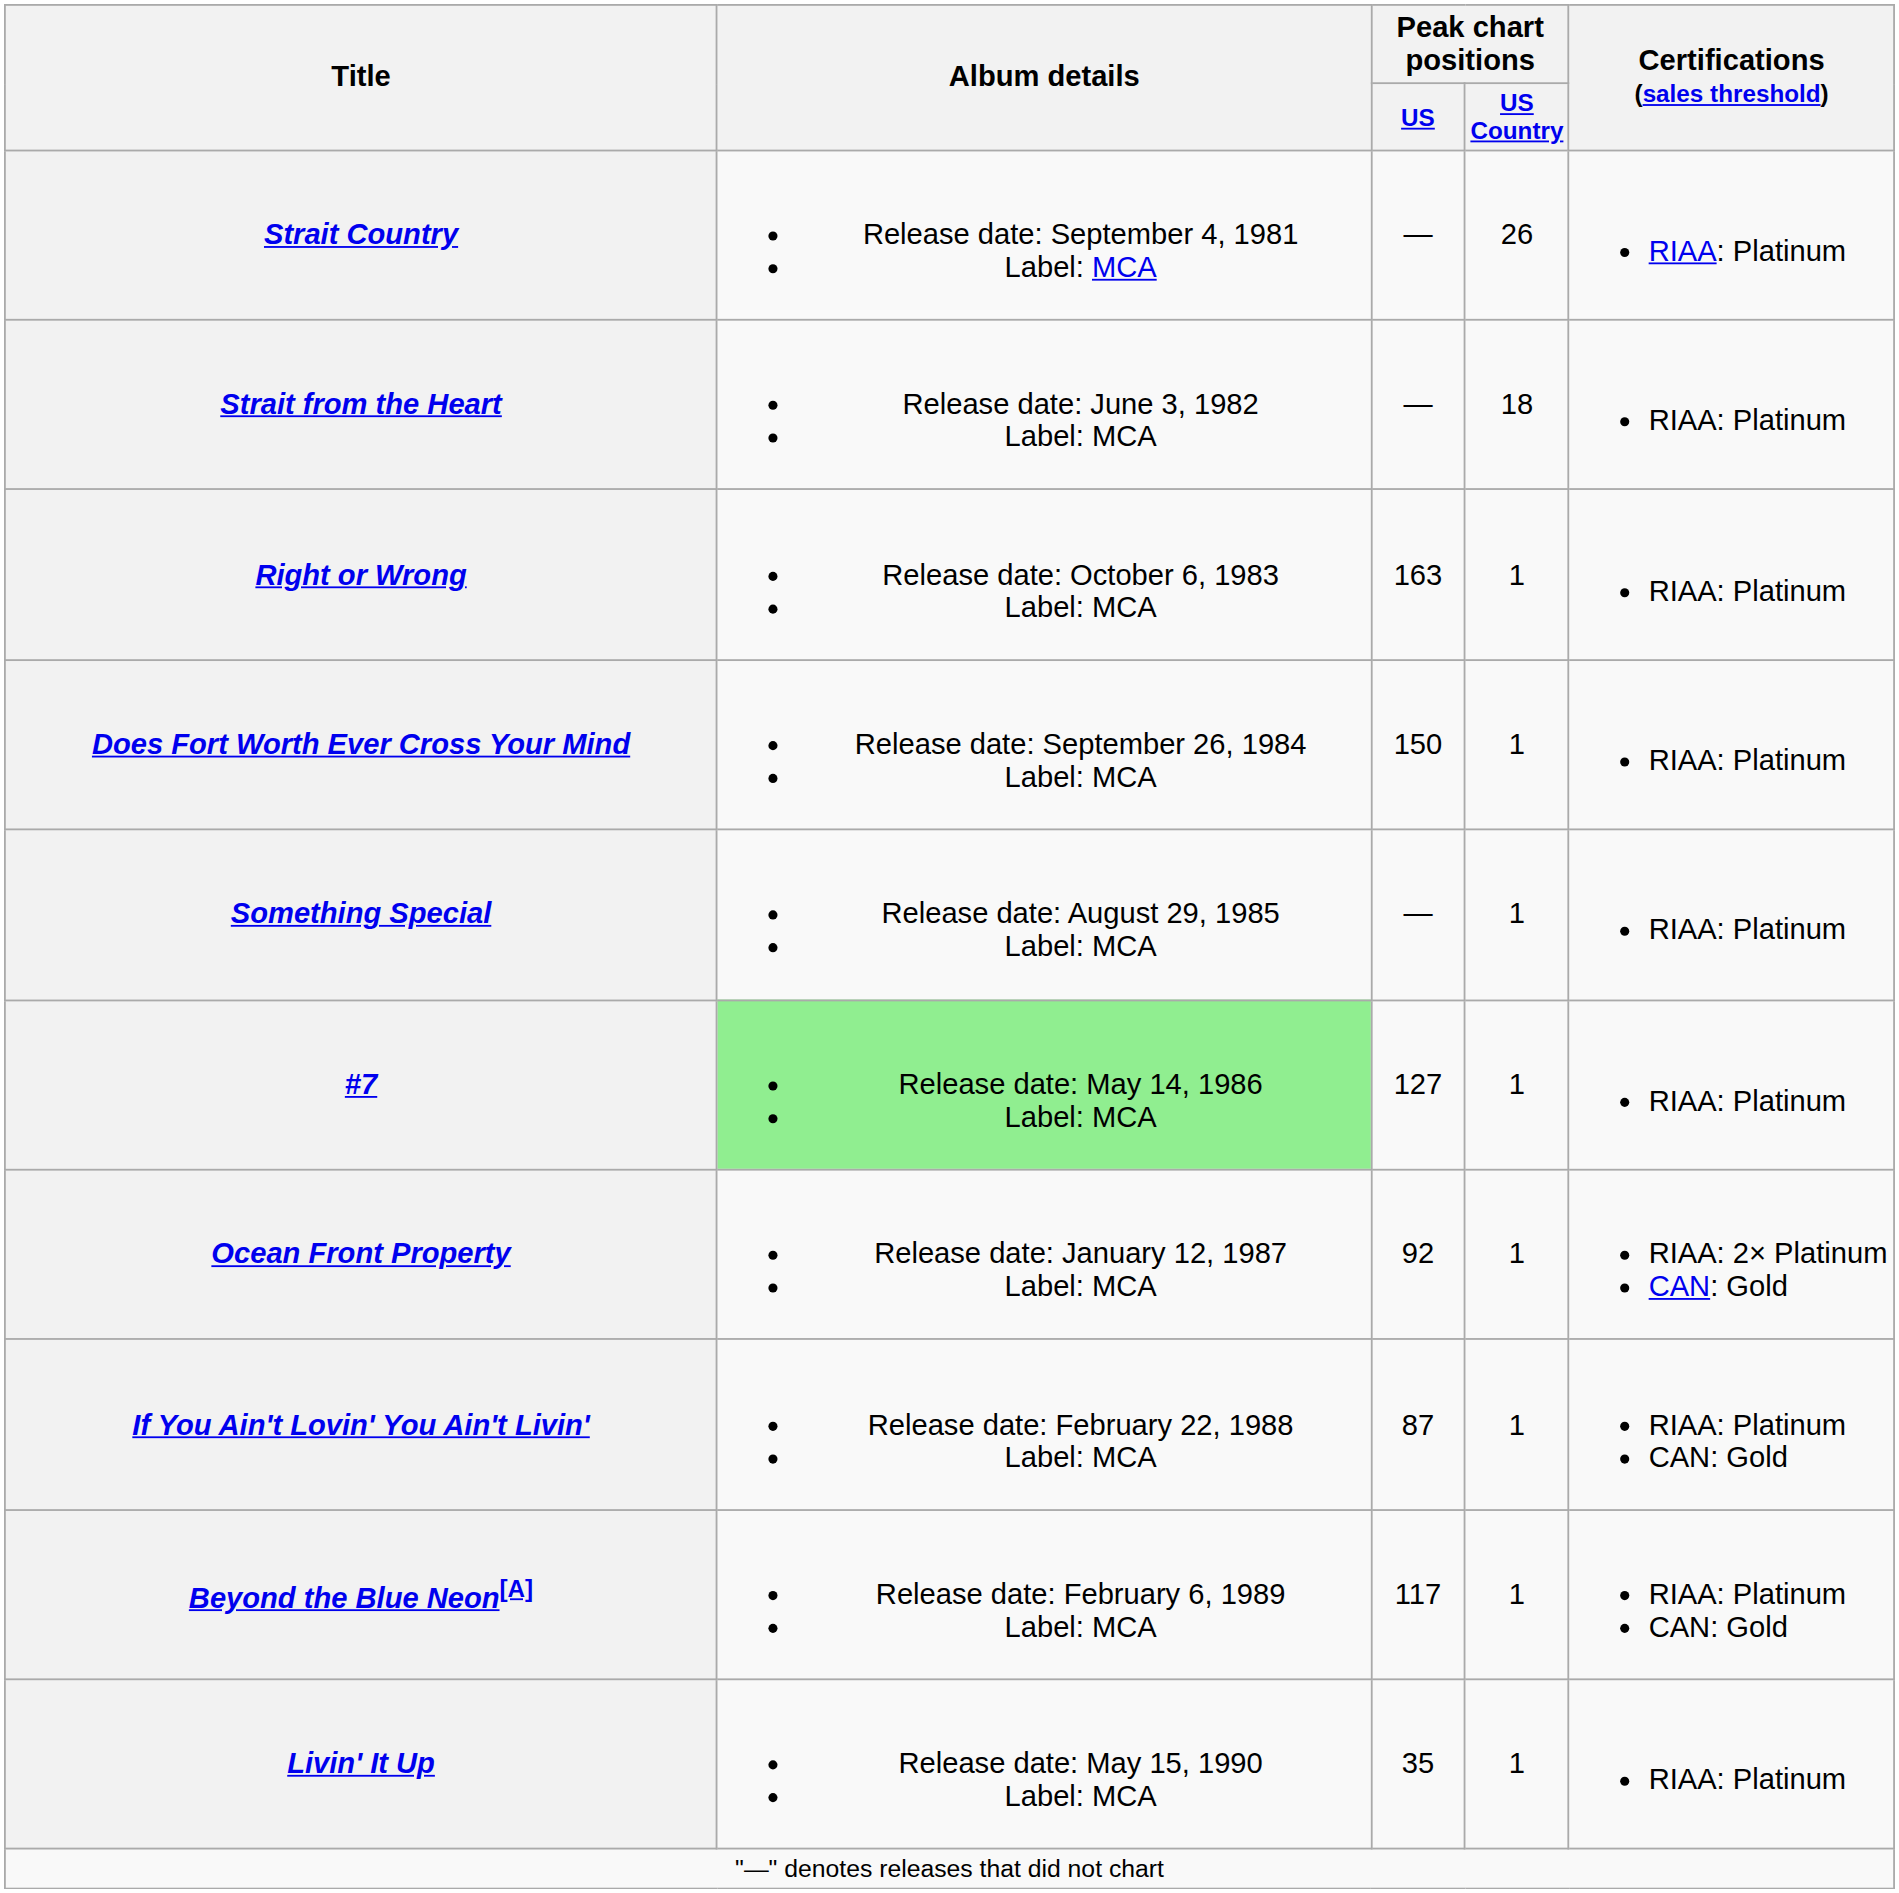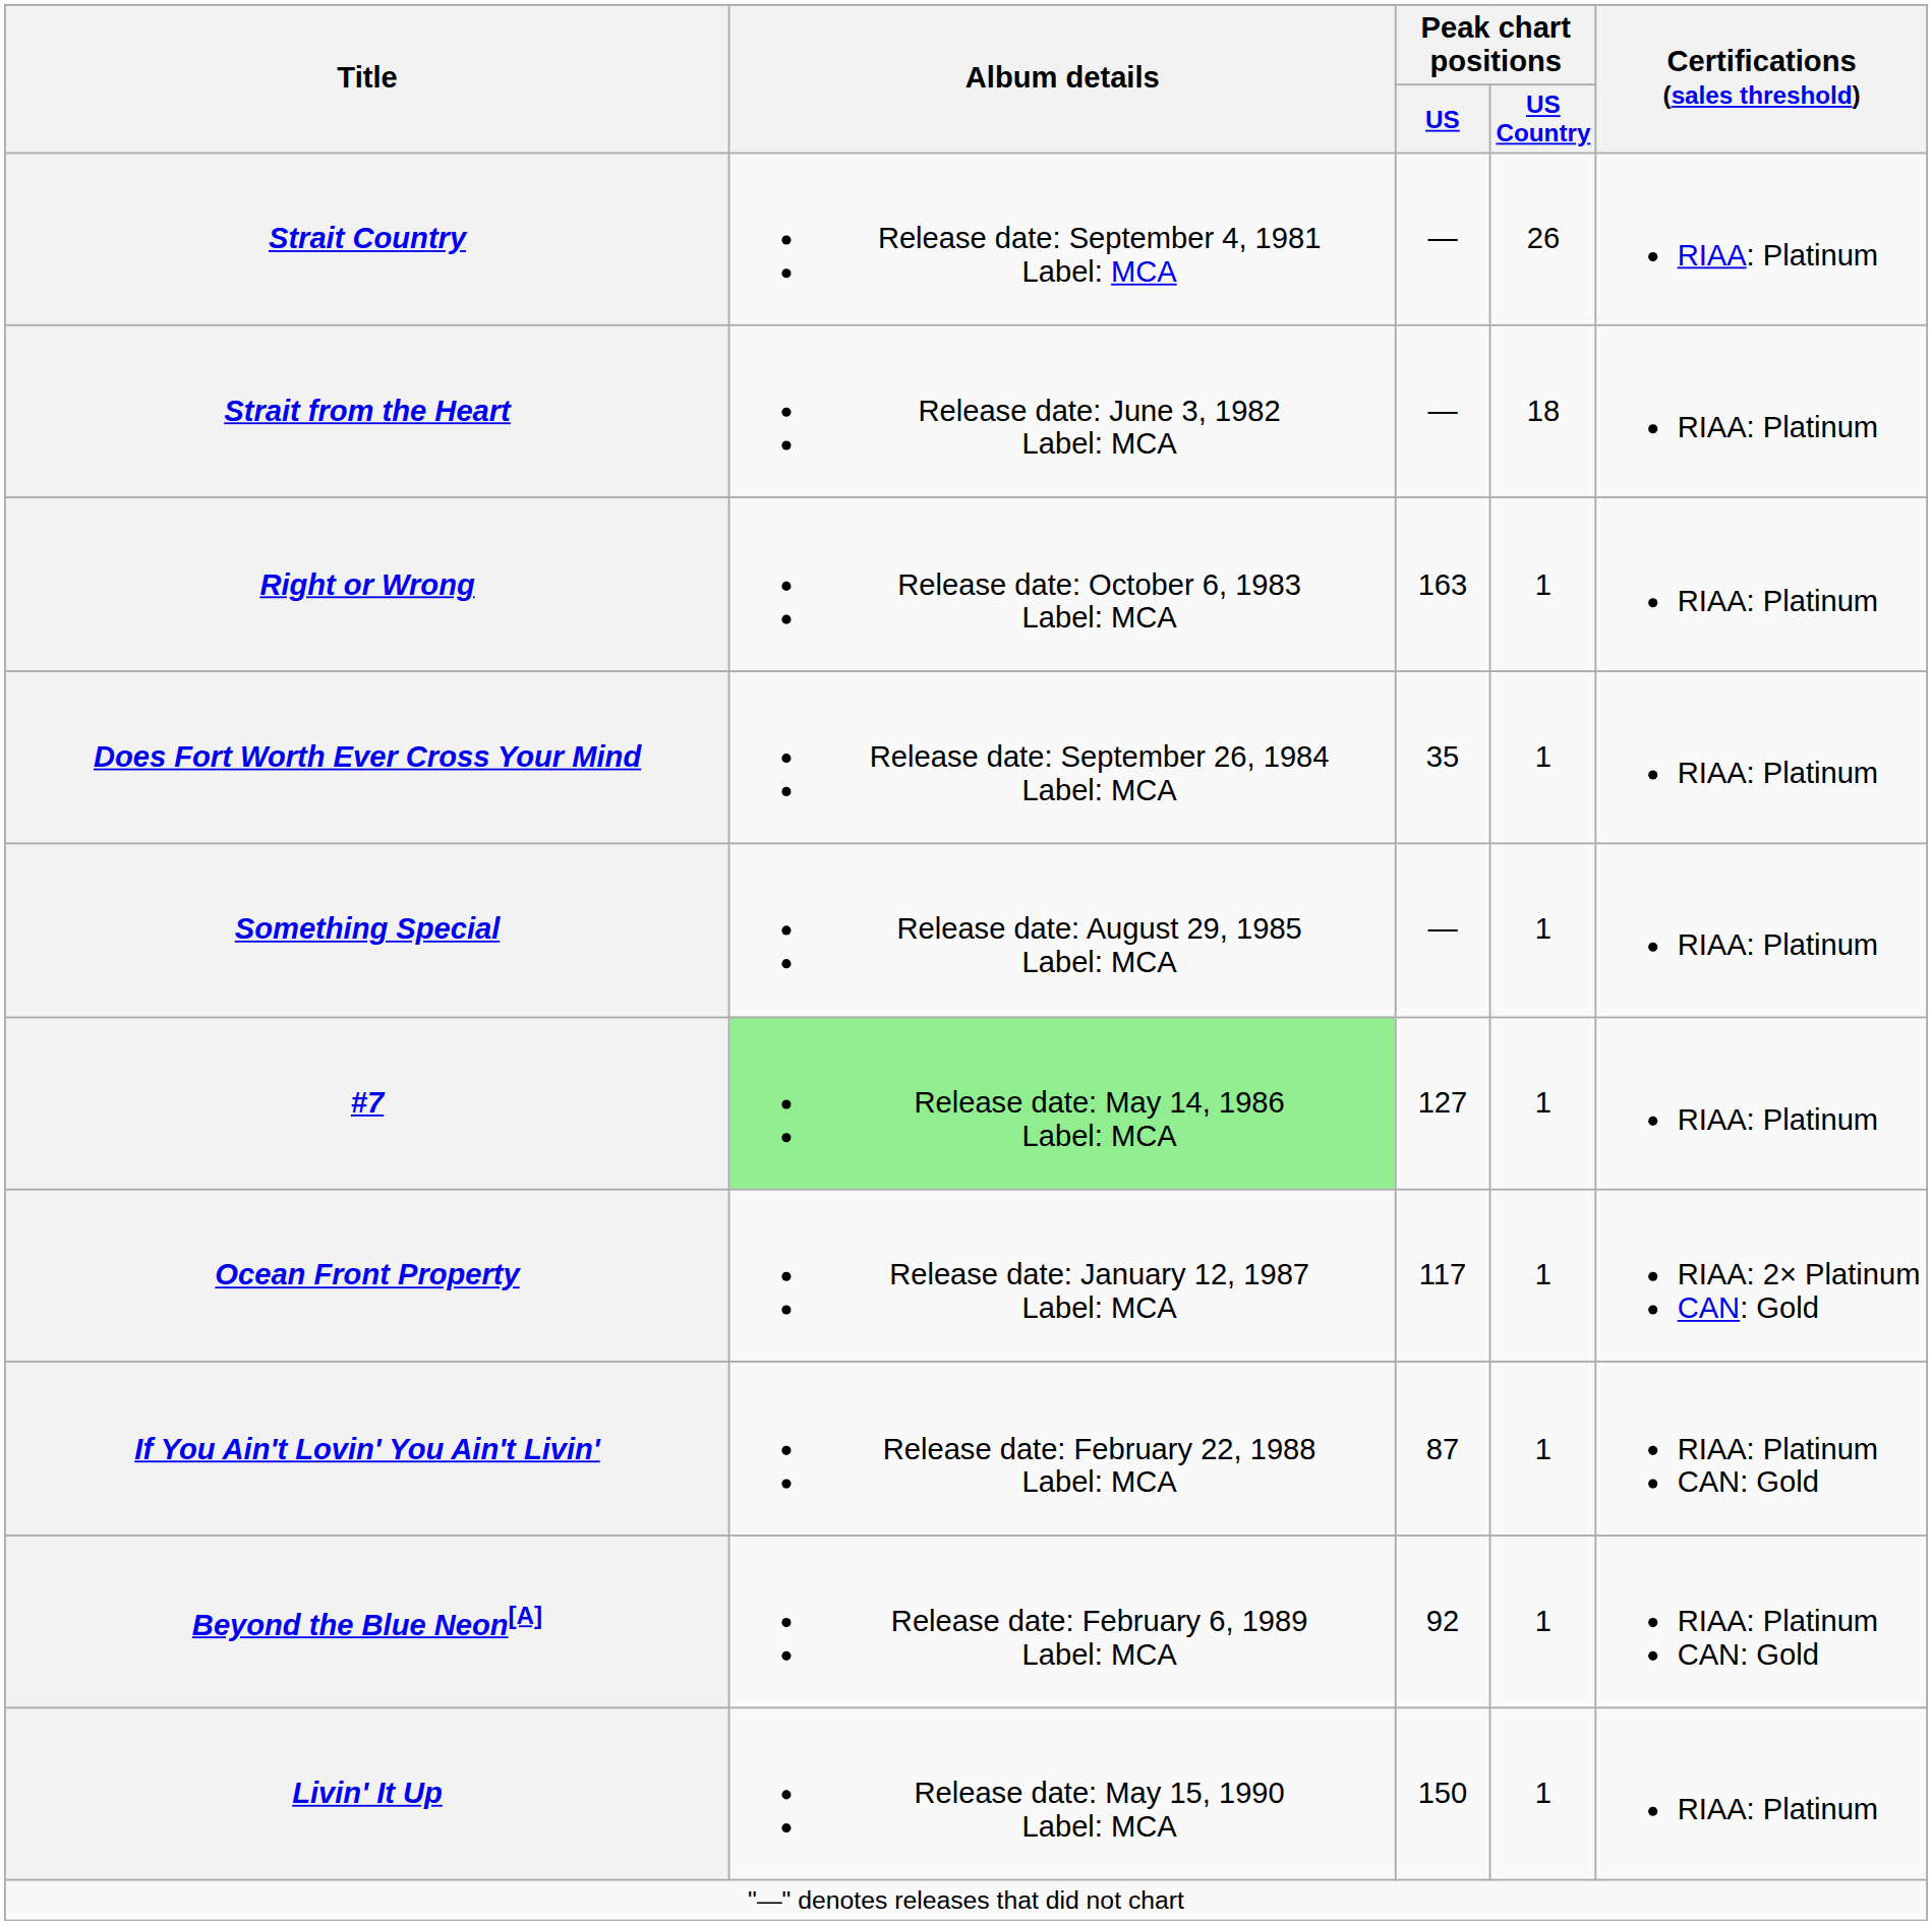 <table class="wikitable plainrowheaders" style="text-align:center;">
 <tr>
 <th rowspan="2" style="width:24em;">Title</th>
 <th rowspan="2" style="width:22em;">Album details</th>
 <th colspan="2">Peak chart<br>positions</th>
 <th rowspan="2">Certifications<br><small>(<a href='#'>sales threshold</a>)</small></th>
 </tr>
 <tr style="font-size:smaller;">
 <th width="45"><a href='#'>US</a><br></th>
 <th width="45"><a href='#'>US Country</a><br></th>
 </tr>
 <tr>
 <th scope="row"><em><a href='#'>Strait Country</a></em></th>
 <td><br><ul><li>Release date: September 4, 1981</li><li>Label: <a href='#'>MCA</a></li></ul></td>
 <td>—</td>
 <td>26</td>
 <td align="left"><br><ul><li><a href='#'>RIAA</a>: Platinum</li></ul></td>
 </tr>
 <tr>
 <th scope="row"><em><a href='#'>Strait from the Heart</a></em></th>
 <td><br><ul><li>Release date: June 3, 1982</li><li>Label: MCA</li></ul></td>
 <td>—</td>
 <td>18</td>
 <td align="left"><br><ul><li>RIAA: Platinum</li></ul></td>
 </tr>
 <tr>
 <th scope="row"><em><a href='#'>Right or Wrong</a></em></th>
 <td><br><ul><li>Release date: October 6, 1983</li><li>Label: MCA</li></ul></td>
 <td>163</td>
 <td>1</td>
 <td align="left"><br><ul><li>RIAA: Platinum</li></ul></td>
 </tr>
 <tr>
 <th scope="row"><em><a href='#'>Does Fort Worth Ever Cross Your Mind</a></em></th>
 <td><br><ul><li>Release date: September 26, 1984</li><li>Label: MCA</li></ul></td>
-<td>150</td>
+<td>35</td>
 <td>1</td>
 <td align="left"><br><ul><li>RIAA: Platinum</li></ul></td>
 </tr>
 <tr>
 <th scope="row"><em><a href='#'>Something Special</a></em></th>
 <td><br><ul><li>Release date: August 29, 1985</li><li>Label: MCA</li></ul></td>
 <td>—</td>
 <td>1</td>
 <td align="left"><br><ul><li>RIAA: Platinum</li></ul></td>
 </tr>
 <tr>
 <th scope="row"><em><a href='#'>#7</a></em></th>
 <td style="background: lightgreen;"><br><ul><li>Release date: May 14, 1986</li><li>Label: MCA</li></ul></td>
 <td>127</td>
 <td>1</td>
 <td align="left"><br><ul><li>RIAA: Platinum</li></ul></td>
 </tr>
 <tr>
 <th scope="row"><em><a href='#'>Ocean Front Property</a></em></th>
 <td><br><ul><li>Release date: January 12, 1987</li><li>Label: MCA</li></ul></td>
-<td>92</td>
+<td>117</td>
 <td>1</td>
 <td align="left"><br><ul><li>RIAA: 2× Platinum</li><li><a href='#'>CAN</a>: Gold</li></ul></td>
 </tr>
 <tr>
 <th scope="row"><em><a href='#'>If You Ain't Lovin' You Ain't Livin'</a></em></th>
 <td><br><ul><li>Release date: February 22, 1988</li><li>Label: MCA</li></ul></td>
 <td>87</td>
 <td>1</td>
 <td align="left"><br><ul><li>RIAA: Platinum</li><li>CAN: Gold</li></ul></td>
 </tr>
 <tr>
 <th scope="row"><em><a href='#'>Beyond the Blue Neon</a></em><sup><a href='#'><strong>[A]</strong></a></sup></th>
 <td><br><ul><li>Release date: February 6, 1989</li><li>Label: MCA</li></ul></td>
-<td>117</td>
+<td>92</td>
 <td>1</td>
 <td align="left"><br><ul><li>RIAA: Platinum</li><li>CAN: Gold</li></ul></td>
 </tr>
 <tr>
 <th scope="row"><em><a href='#'>Livin' It Up</a></em></th>
 <td><br><ul><li>Release date: May 15, 1990</li><li>Label: MCA</li></ul></td>
-<td>35</td>
+<td>150</td>
 <td>1</td>
 <td align="left"><br><ul><li>RIAA: Platinum</li></ul></td>
 </tr>
 <tr>
 <td colspan="6" style="font-size:85%">"—" denotes releases that did not chart</td>
 </tr>
 </table>
